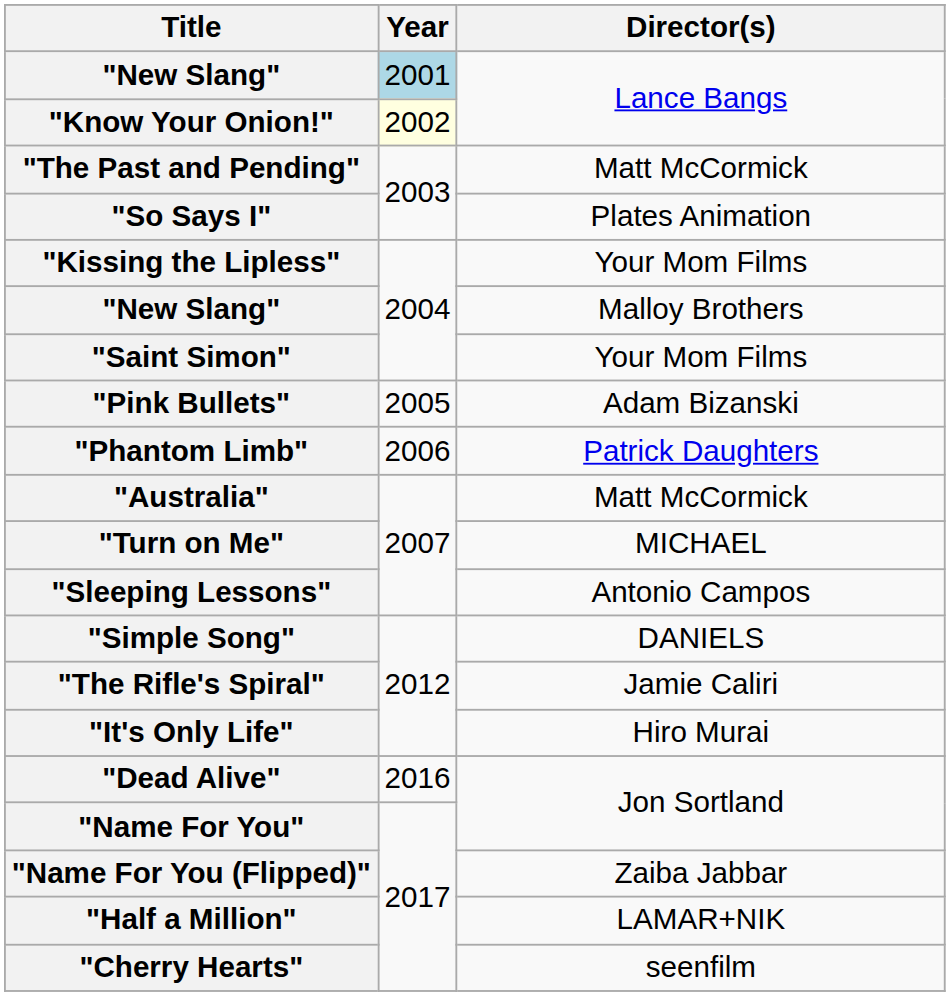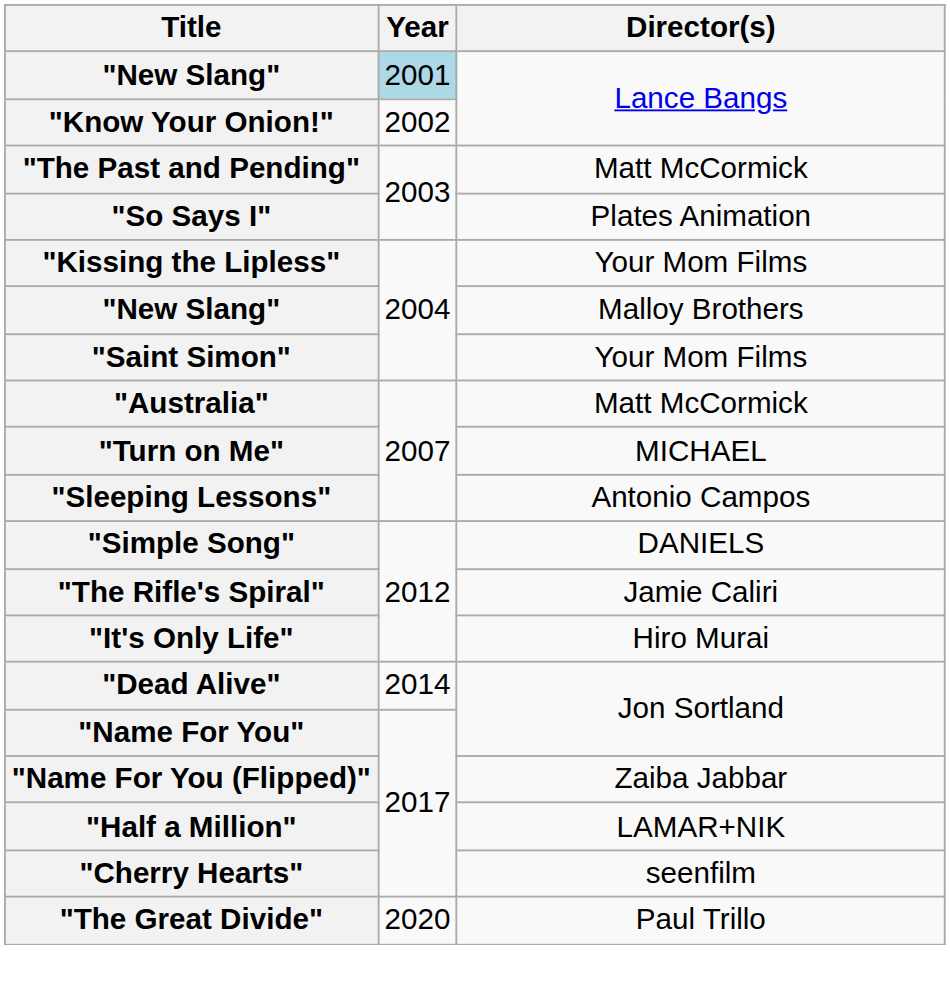 <table class="wikitable plainrowheaders" style="text-align:center;">
 <tr>
 <th>Title</th>
 <th scope="col">Year</th>
 <th scope="col" style="width:16em;">Director(s)</th>
 </tr>
 <tr>
 <th scope="row">"New Slang"</th>
 <td style="background: lightblue;">2001</td>
 <td rowspan="2"><a href='#'>Lance Bangs</a></td>
 </tr>
 <tr>
 <th scope="row">"Know Your Onion!"</th>
-<td style="background: lightyellow;">2002</td>
+<td>2002</td>
 </tr>
 <tr>
 <th scope="row">"The Past and Pending"</th>
 <td rowspan="2">2003</td>
 <td>Matt McCormick</td>
 </tr>
 <tr>
 <th scope="row">"So Says I"</th>
 <td>Plates Animation</td>
 </tr>
 <tr>
 <th scope="row">"Kissing the Lipless"</th>
 <td rowspan="3">2004</td>
 <td>Your Mom Films</td>
 </tr>
 <tr>
 <th scope="row">"New Slang"</th>
 <td>Malloy Brothers</td>
 </tr>
 <tr>
 <th scope="row">"Saint Simon"</th>
 <td>Your Mom Films</td>
-</tr>
-<tr>
-<th scope="row">"Pink Bullets"</th>
-<td>2005</td>
-<td>Adam Bizanski</td>
-</tr>
-<tr>
-<th scope="row">"Phantom Limb"</th>
-<td>2006</td>
-<td><a href='#'>Patrick Daughters</a></td>
 </tr>
 <tr>
 <th scope="row">"Australia"</th>
 <td rowspan="3">2007</td>
 <td>Matt McCormick</td>
 </tr>
 <tr>
 <th scope="row">"Turn on Me"</th>
 <td>MICHAEL</td>
 </tr>
 <tr>
 <th scope="row">"Sleeping Lessons"</th>
 <td>Antonio Campos </td>
 </tr>
 <tr>
 <th scope="row">"Simple Song"</th>
 <td rowspan="3">2012</td>
 <td>DANIELS</td>
 </tr>
 <tr>
 <th scope="row">"The Rifle's Spiral"</th>
 <td>Jamie Caliri</td>
 </tr>
 <tr>
 <th scope="row">"It's Only Life"</th>
 <td>Hiro Murai</td>
 </tr>
 <tr>
 <th scope="row">"Dead Alive"</th>
-<td>2016</td>
+<td>2014</td>
 <td rowspan="2">Jon Sortland</td>
 </tr>
 <tr>
 <th scope="row">"Name For You"</th>
 <td rowspan="4">2017</td>
 </tr>
 <tr>
 <th scope="row">"Name For You (Flipped)"</th>
 <td>Zaiba Jabbar</td>
 </tr>
 <tr>
 <th scope="row">"Half a Million"</th>
 <td>LAMAR+NIK</td>
 </tr>
 <tr>
 <th scope="row">"Cherry Hearts"</th>
 <td>seenfilm</td>
 </tr>
+<tr>
+<th scope="row">"The Great Divide"</th>
+<td>2020</td>
+<td>Paul Trillo</td>
+</tr>
 </table>
